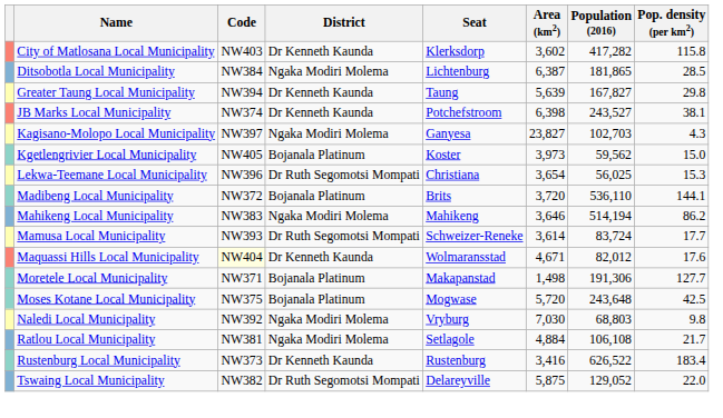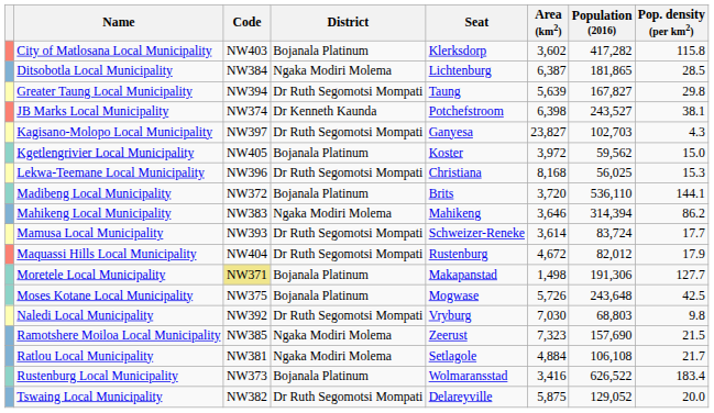 <table class="wikitable sortable">
 <tr>
 <th class="unsortable"> </th>
 <th>Name</th>
 <th>Code</th>
 <th>District</th>
 <th>Seat</th>
 <th>Area<br><small>(km<sup>2</sup>)</small></th>
 <th>Population<br><small>(2016)</small></th>
 <th>Pop. density<br><small>(per km<sup>2</sup>)</small></th>
 </tr>
 <tr>
 <td style="text-align:center;background-color:#FB8072"></td>
 <td><a href='#'>City of Matlosana Local Municipality</a></td>
 <td>NW403</td>
-<td>Dr Kenneth Kaunda</td>
+<td>Bojanala Platinum</td>
 <td><a href='#'>Klerksdorp</a></td>
 <td style="text-align:right">3,602</td>
 <td style="text-align:right">417,282</td>
 <td style="text-align:right">115.8</td>
 </tr>
 <tr>
 <td style="text-align:center;background-color:#80B1D3"></td>
 <td><a href='#'>Ditsobotla Local Municipality</a></td>
 <td>NW384</td>
 <td>Ngaka Modiri Molema</td>
 <td><a href='#'>Lichtenburg</a></td>
 <td style="text-align:right">6,387</td>
 <td style="text-align:right">181,865</td>
 <td style="text-align:right">28.5</td>
 </tr>
 <tr>
 <td style="text-align:center;background-color:#FFFFB3"></td>
 <td><a href='#'>Greater Taung Local Municipality</a></td>
 <td>NW394</td>
-<td>Dr Kenneth Kaunda</td>
+<td>Dr Ruth Segomotsi Mompati</td>
 <td><a href='#'>Taung</a></td>
 <td style="text-align:right">5,639</td>
 <td style="text-align:right">167,827</td>
 <td style="text-align:right">29.8</td>
 </tr>
 <tr>
 <td style="text-align:center;background-color:#FB8072"></td>
 <td><a href='#'>JB Marks Local Municipality</a></td>
 <td>NW374</td>
 <td>Dr Kenneth Kaunda</td>
 <td><a href='#'>Potchefstroom</a></td>
 <td style="text-align:right">6,398</td>
 <td style="text-align:right">243,527</td>
 <td style="text-align:right">38.1</td>
 </tr>
 <tr>
 <td style="text-align:center;background-color:#FFFFB3"></td>
 <td><a href='#'>Kagisano-Molopo Local Municipality</a></td>
 <td>NW397</td>
-<td>Ngaka Modiri Molema</td>
+<td>Dr Ruth Segomotsi Mompati</td>
 <td><a href='#'>Ganyesa</a></td>
 <td style="text-align:right">23,827</td>
 <td style="text-align:right">102,703</td>
 <td style="text-align:right">4.3</td>
 </tr>
 <tr>
 <td style="text-align:center;background-color:#8DD3C7"></td>
 <td><a href='#'>Kgetlengrivier Local Municipality</a></td>
 <td>NW405</td>
 <td>Bojanala Platinum</td>
 <td><a href='#'>Koster</a></td>
-<td style="text-align:right">3,973</td>
+<td style="text-align:right">3,972</td>
 <td style="text-align:right">59,562</td>
 <td style="text-align:right">15.0</td>
 </tr>
 <tr>
 <td style="text-align:center;background-color:#FFFFB3"></td>
 <td><a href='#'>Lekwa-Teemane Local Municipality</a></td>
 <td>NW396</td>
 <td>Dr Ruth Segomotsi Mompati</td>
 <td><a href='#'>Christiana</a></td>
-<td style="text-align:right">3,654</td>
+<td style="text-align:right">8,168</td>
 <td style="text-align:right">56,025</td>
 <td style="text-align:right">15.3</td>
 </tr>
 <tr>
 <td style="text-align:center;background-color:#8DD3C7"></td>
 <td><a href='#'>Madibeng Local Municipality</a></td>
 <td>NW372</td>
 <td>Bojanala Platinum</td>
 <td><a href='#'>Brits</a></td>
 <td style="text-align:right">3,720</td>
 <td style="text-align:right">536,110</td>
 <td style="text-align:right">144.1</td>
 </tr>
 <tr>
 <td style="text-align:center;background-color:#80B1D3"></td>
 <td><a href='#'>Mahikeng Local Municipality</a></td>
 <td>NW383</td>
 <td>Ngaka Modiri Molema</td>
 <td><a href='#'>Mahikeng</a></td>
 <td style="text-align:right">3,646</td>
-<td style="text-align:right">514,194</td>
+<td style="text-align:right">314,394</td>
 <td style="text-align:right">86.2</td>
 </tr>
 <tr>
 <td style="text-align:center;background-color:#FFFFB3"></td>
 <td><a href='#'>Mamusa Local Municipality</a></td>
 <td>NW393</td>
 <td>Dr Ruth Segomotsi Mompati</td>
 <td><a href='#'>Schweizer-Reneke</a></td>
 <td style="text-align:right">3,614</td>
 <td style="text-align:right">83,724</td>
 <td style="text-align:right">17.7</td>
 </tr>
 <tr>
 <td style="text-align:center;background-color:#FB8072"></td>
 <td><a href='#'>Maquassi Hills Local Municipality</a></td>
-<td style="background: lightyellow;">NW404</td>
-<td>Dr Kenneth Kaunda</td>
-<td><a href='#'>Wolmaransstad</a></td>
-<td style="text-align:right">4,671</td>
+<td>NW404</td>
+<td>Dr Ruth Segomotsi Mompati</td>
+<td><a href='#'>Rustenburg</a></td>
+<td style="text-align:right">4,672</td>
 <td style="text-align:right">82,012</td>
-<td style="text-align:right">17.6</td>
+<td style="text-align:right">17.9</td>
 </tr>
 <tr>
 <td style="text-align:center;background-color:#8DD3C7"></td>
 <td><a href='#'>Moretele Local Municipality</a></td>
-<td>NW371</td>
+<td style="background: khaki;">NW371</td>
 <td>Bojanala Platinum</td>
 <td><a href='#'>Makapanstad</a></td>
 <td style="text-align:right">1,498</td>
 <td style="text-align:right">191,306</td>
 <td style="text-align:right">127.7</td>
 </tr>
 <tr>
 <td style="text-align:center;background-color:#8DD3C7"></td>
 <td><a href='#'>Moses Kotane Local Municipality</a></td>
 <td>NW375</td>
 <td>Bojanala Platinum</td>
 <td><a href='#'>Mogwase</a></td>
-<td style="text-align:right">5,720</td>
+<td style="text-align:right">5,726</td>
 <td style="text-align:right">243,648</td>
 <td style="text-align:right">42.5</td>
 </tr>
 <tr>
 <td style="text-align:center;background-color:#FFFFB3"></td>
 <td><a href='#'>Naledi Local Municipality</a></td>
 <td>NW392</td>
-<td>Ngaka Modiri Molema</td>
+<td>Dr Ruth Segomotsi Mompati</td>
 <td><a href='#'>Vryburg</a></td>
 <td style="text-align:right">7,030</td>
 <td style="text-align:right">68,803</td>
 <td style="text-align:right">9.8</td>
+</tr>
+<tr>
+<td style="text-align:center;background-color:#80B1D3"></td>
+<td><a href='#'>Ramotshere Moiloa Local Municipality</a></td>
+<td>NW385</td>
+<td>Ngaka Modiri Molema</td>
+<td><a href='#'>Zeerust</a></td>
+<td style="text-align:right">7,323</td>
+<td style="text-align:right">157,690</td>
+<td style="text-align:right">21.5</td>
 </tr>
 <tr>
 <td style="text-align:center;background-color:#80B1D3"></td>
 <td><a href='#'>Ratlou Local Municipality</a></td>
 <td>NW381</td>
 <td>Ngaka Modiri Molema</td>
 <td><a href='#'>Setlagole</a></td>
 <td style="text-align:right">4,884</td>
 <td style="text-align:right">106,108</td>
 <td style="text-align:right">21.7</td>
 </tr>
 <tr>
 <td style="text-align:center;background-color:#8DD3C7"></td>
 <td><a href='#'>Rustenburg Local Municipality</a></td>
 <td>NW373</td>
-<td>Dr Kenneth Kaunda</td>
-<td><a href='#'>Rustenburg</a></td>
+<td>Bojanala Platinum</td>
+<td><a href='#'>Wolmaransstad</a></td>
 <td style="text-align:right">3,416</td>
 <td style="text-align:right">626,522</td>
 <td style="text-align:right">183.4</td>
 </tr>
 <tr>
 <td style="text-align:center;background-color:#80B1D3"></td>
 <td><a href='#'>Tswaing Local Municipality</a></td>
 <td>NW382</td>
 <td>Dr Ruth Segomotsi Mompati</td>
 <td><a href='#'>Delareyville</a></td>
 <td style="text-align:right">5,875</td>
 <td style="text-align:right">129,052</td>
-<td style="text-align:right">22.0</td>
+<td style="text-align:right">20.0</td>
 </tr>
 </table>
